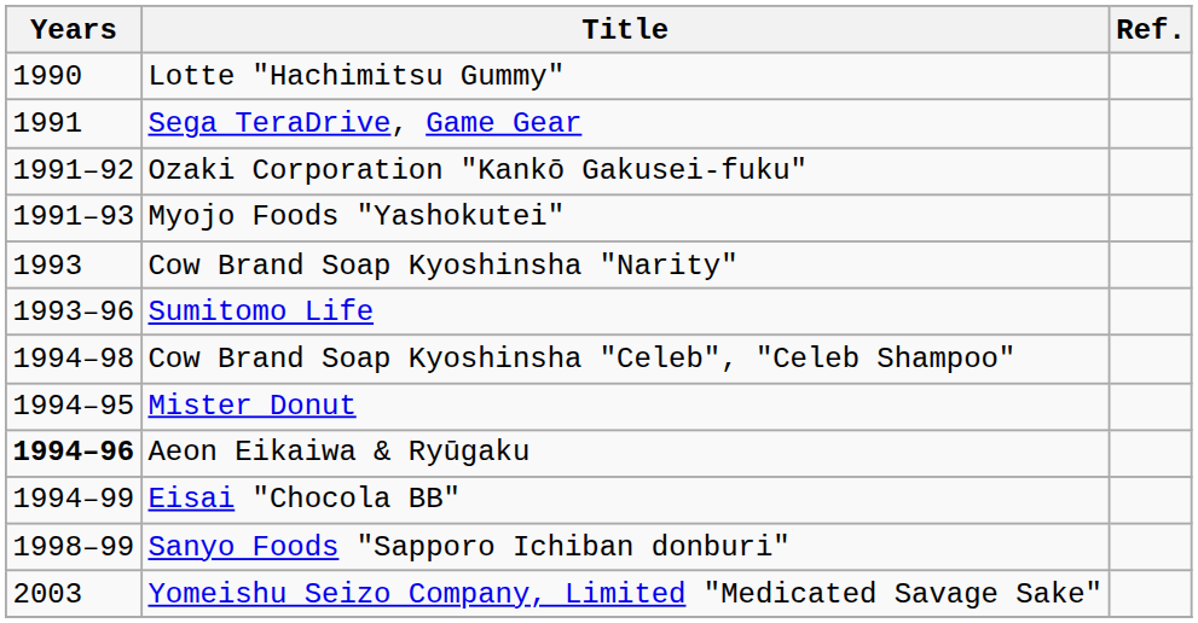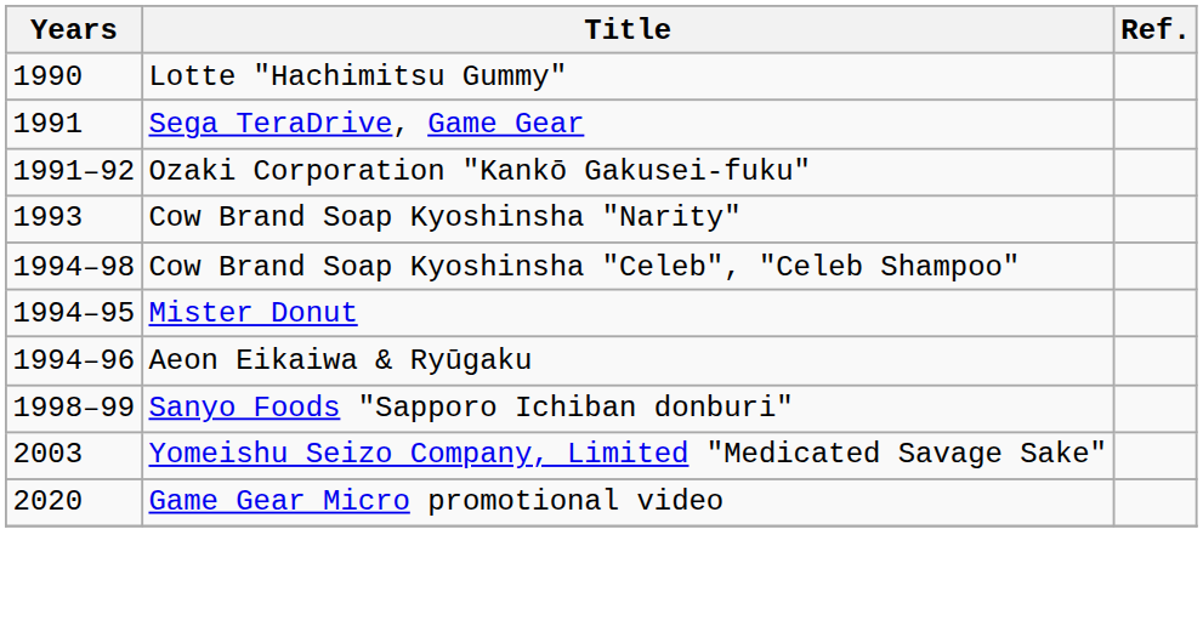 <table class="wikitable">
 <tr>
 <th>Years</th>
 <th>Title</th>
 <th>Ref.</th>
 </tr>
 <tr>
 <td>1990</td>
 <td>Lotte "Hachimitsu Gummy"</td>
 <td></td>
 </tr>
 <tr>
 <td>1991</td>
 <td><a href='#'>Sega TeraDrive</a>, <a href='#'>Game Gear</a></td>
 <td></td>
 </tr>
 <tr>
 <td>1991–92</td>
 <td>Ozaki Corporation "Kankō Gakusei-fuku"</td>
 <td></td>
 </tr>
 <tr>
-<td>1991–93</td>
-<td>Myojo Foods "Yashokutei"</td>
-<td></td>
-</tr>
-<tr>
 <td>1993</td>
 <td>Cow Brand Soap Kyoshinsha "Narity"</td>
-<td></td>
-</tr>
-<tr>
-<td>1993–96</td>
-<td><a href='#'>Sumitomo Life</a></td>
 <td></td>
 </tr>
 <tr>
 <td>1994–98</td>
 <td>Cow Brand Soap Kyoshinsha "Celeb", "Celeb Shampoo"</td>
 <td></td>
 </tr>
 <tr>
 <td>1994–95</td>
 <td><a href='#'>Mister Donut</a></td>
 <td></td>
 </tr>
 <tr>
-<td><strong>1994–96</strong></td>
+<td>1994–96</td>
 <td>Aeon Eikaiwa & Ryūgaku</td>
-<td></td>
-</tr>
-<tr>
-<td>1994–99</td>
-<td><a href='#'>Eisai</a> "Chocola BB"</td>
 <td></td>
 </tr>
 <tr>
 <td>1998–99</td>
 <td><a href='#'>Sanyo Foods</a> "Sapporo Ichiban donburi"</td>
 <td></td>
 </tr>
 <tr>
 <td>2003</td>
 <td><a href='#'>Yomeishu Seizo Company, Limited</a> "Medicated Savage Sake"</td>
 <td></td>
 </tr>
 <tr>
+<td>2020</td>
+<td><a href='#'>Game Gear Micro</a> promotional video</td>
+<td></td>
+</tr>
+<tr>
 </tr>
 </table>
